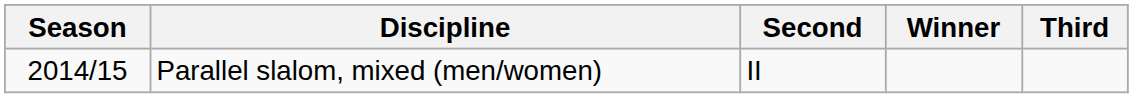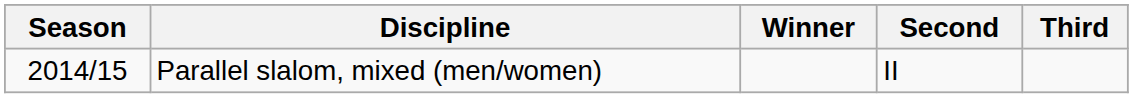 <table class="wikitable" style="font-size:95%" width="99%">
 <tr>
 <th>Season</th>
 <th>Discipline</th>
+<th>Winner</th>
 <th>Second</th>
-<th>Winner</th>
 <th>Third</th>
 </tr>
 <tr>
 <td rowspan="1" align="center">2014/15</td>
 <td>Parallel slalom, mixed (men/women)</td>
+<td></td>
 <td> II</td>
-<td></td>
 <td></td>
 </tr>
 </table>
